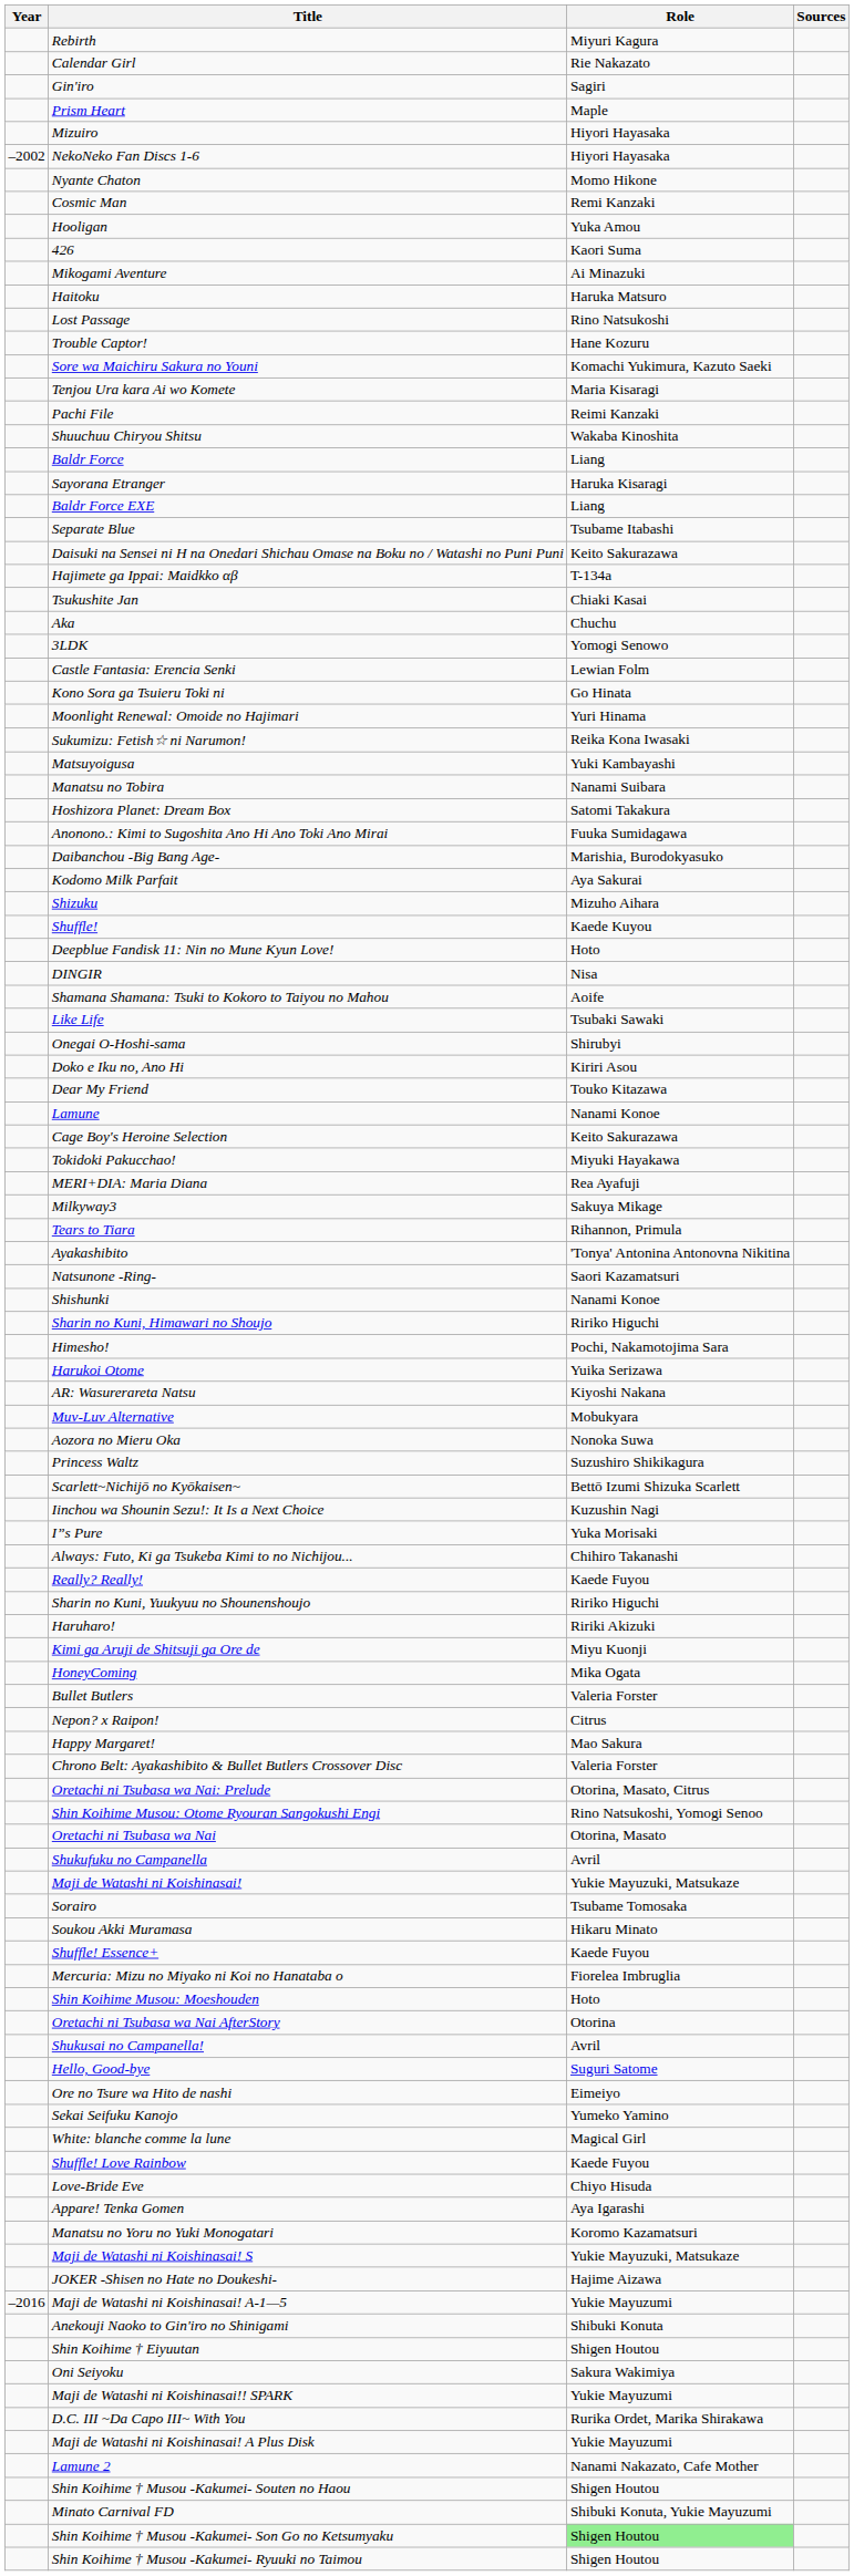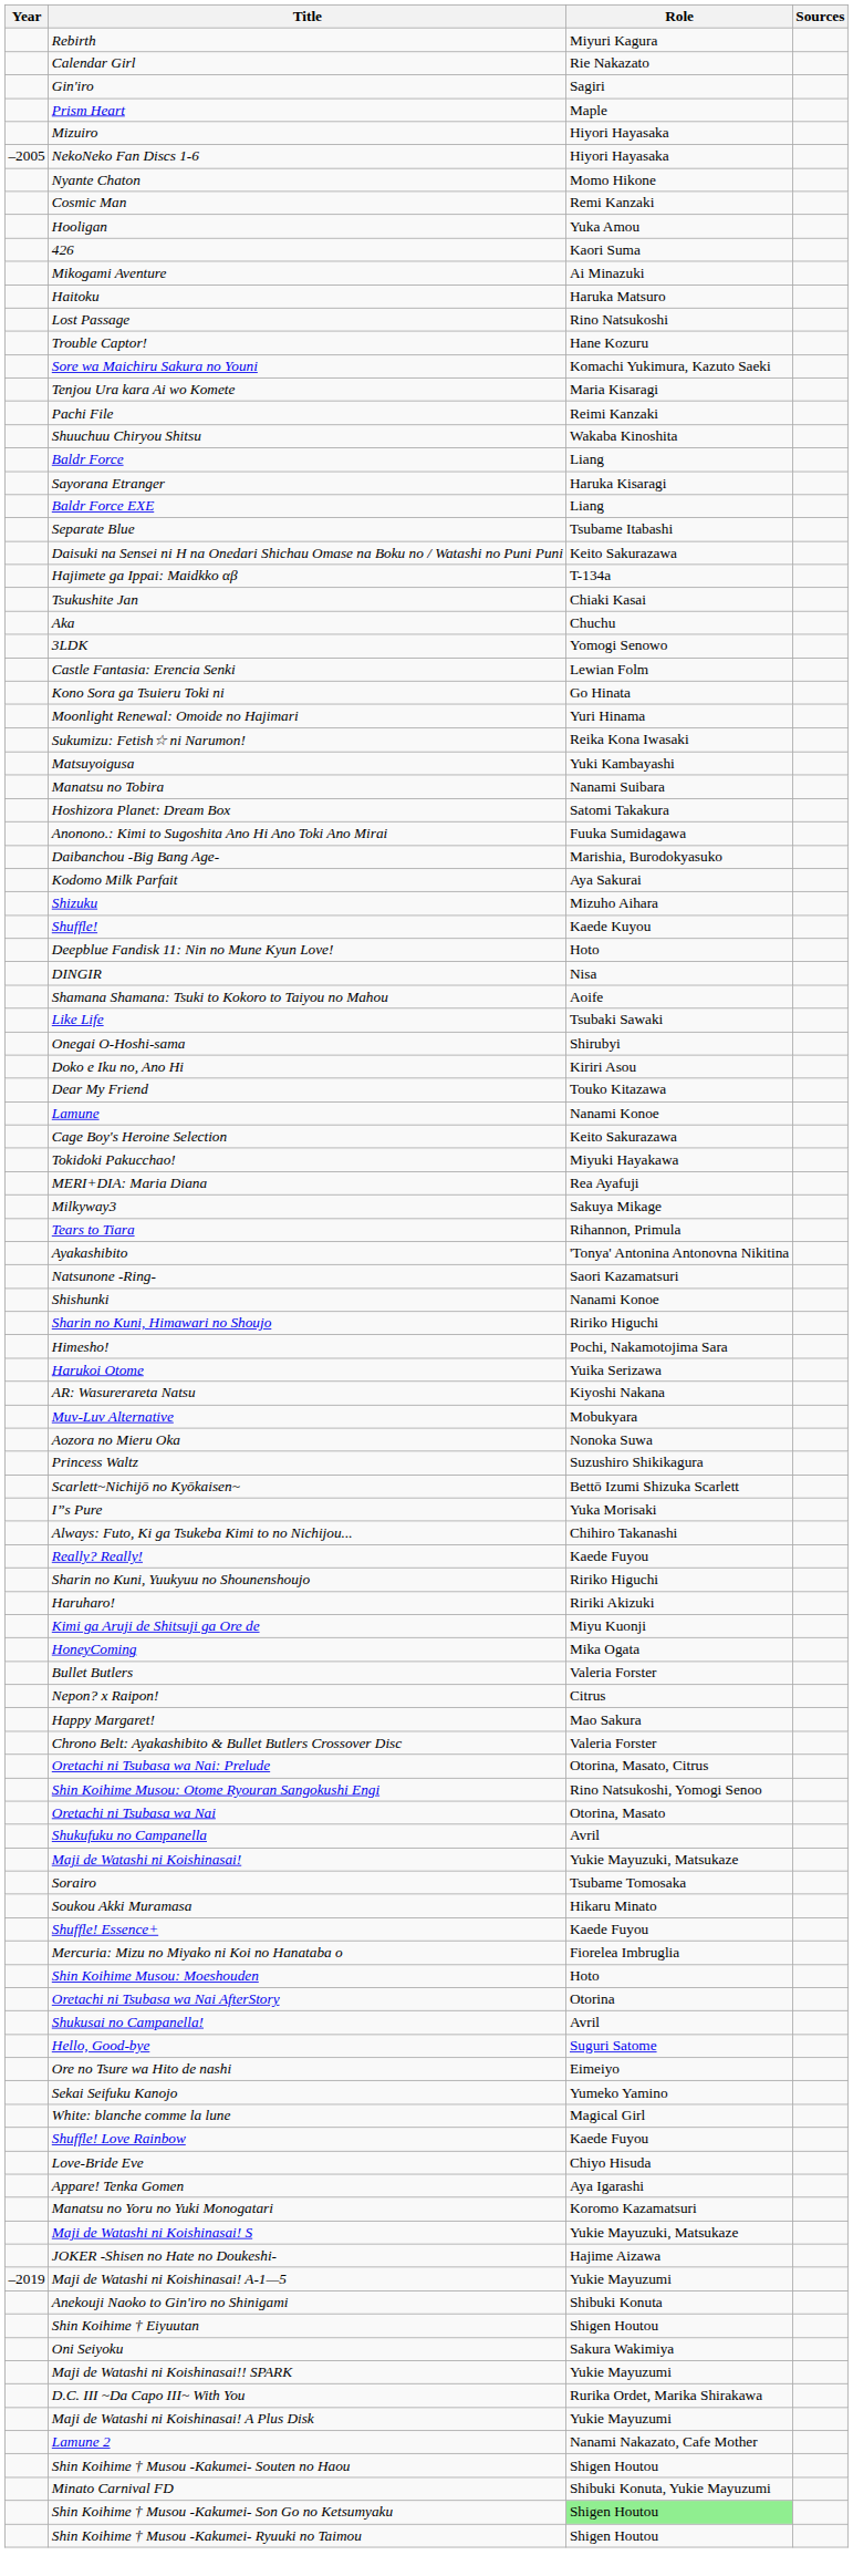 <table class="wikitable sortable plainrowheaders">
 <tr>
 <th>Year</th>
 <th>Title</th>
 <th>Role</th>
 <th class="unsortable">Sources</th>
 </tr>
 <tr>
 <td></td>
 <td><em>Rebirth</em></td>
 <td>Miyuri Kagura</td>
 <td></td>
 </tr>
 <tr>
 <td></td>
 <td><em>Calendar Girl</em></td>
 <td>Rie Nakazato</td>
 <td></td>
 </tr>
 <tr>
 <td></td>
 <td><em>Gin'iro</em></td>
 <td>Sagiri</td>
 <td></td>
 </tr>
 <tr>
 <td></td>
 <td><em><a href='#'>Prism Heart</a></em></td>
 <td>Maple</td>
 <td></td>
 </tr>
 <tr>
 <td></td>
 <td><em>Mizuiro</em></td>
 <td>Hiyori Hayasaka</td>
 <td></td>
 </tr>
 <tr>
-<td>–2002</td>
+<td>–2005</td>
 <td><em>NekoNeko Fan Discs 1-6</em></td>
 <td>Hiyori Hayasaka</td>
 <td></td>
 </tr>
 <tr>
 <td></td>
 <td><em>Nyante Chaton</em></td>
 <td>Momo Hikone</td>
 <td></td>
 </tr>
 <tr>
 <td></td>
 <td><em>Cosmic Man</em></td>
 <td>Remi Kanzaki</td>
 <td></td>
 </tr>
 <tr>
 <td></td>
 <td><em>Hooligan</em></td>
 <td>Yuka Amou</td>
 <td></td>
 </tr>
 <tr>
 <td></td>
 <td><em>426</em></td>
 <td>Kaori Suma</td>
 <td></td>
 </tr>
 <tr>
 <td></td>
 <td><em>Mikogami Aventure</em></td>
 <td>Ai Minazuki</td>
 <td></td>
 </tr>
 <tr>
 <td></td>
 <td><em>Haitoku</em></td>
 <td>Haruka Matsuro</td>
 <td></td>
 </tr>
 <tr>
 <td></td>
 <td><em>Lost Passage</em></td>
 <td>Rino Natsukoshi</td>
 <td></td>
 </tr>
 <tr>
 <td></td>
 <td><em>Trouble Captor!</em></td>
 <td>Hane Kozuru</td>
 <td></td>
 </tr>
 <tr>
 <td></td>
 <td><em><a href='#'>Sore wa Maichiru Sakura no Youni</a></em></td>
 <td>Komachi Yukimura, Kazuto Saeki</td>
 <td></td>
 </tr>
 <tr>
 <td></td>
 <td><em>Tenjou Ura kara Ai wo Komete</em></td>
 <td>Maria Kisaragi</td>
 <td></td>
 </tr>
 <tr>
 <td></td>
 <td><em>Pachi File</em></td>
 <td>Reimi Kanzaki</td>
 <td></td>
 </tr>
 <tr>
 <td></td>
 <td><em>Shuuchuu Chiryou Shitsu</em></td>
 <td>Wakaba Kinoshita</td>
 <td></td>
 </tr>
 <tr>
 <td></td>
 <td><em><a href='#'>Baldr Force</a></em></td>
 <td>Liang</td>
 <td></td>
 </tr>
 <tr>
 <td></td>
 <td><em>Sayorana Etranger</em></td>
 <td>Haruka Kisaragi</td>
 <td></td>
 </tr>
 <tr>
 <td></td>
 <td><em><a href='#'>Baldr Force EXE</a></em></td>
 <td>Liang</td>
 <td></td>
 </tr>
 <tr>
 <td></td>
 <td><em>Separate Blue</em></td>
 <td>Tsubame Itabashi</td>
 <td></td>
 </tr>
 <tr>
 <td></td>
 <td><em>Daisuki na Sensei ni H na Onedari Shichau Omase na Boku no / Watashi no Puni Puni</em></td>
 <td>Keito Sakurazawa</td>
 <td></td>
 </tr>
 <tr>
 <td></td>
 <td><em>Hajimete ga Ippai: Maidkko αβ</em></td>
 <td>T-134a</td>
 <td></td>
 </tr>
 <tr>
 <td></td>
 <td><em>Tsukushite Jan</em></td>
 <td>Chiaki Kasai</td>
 <td></td>
 </tr>
 <tr>
 <td></td>
 <td><em>Aka</em></td>
 <td>Chuchu</td>
 <td></td>
 </tr>
 <tr>
 <td></td>
 <td><em>3LDK</em></td>
 <td>Yomogi Senowo</td>
 <td></td>
 </tr>
 <tr>
 <td></td>
 <td><em>Castle Fantasia: Erencia Senki</em></td>
 <td>Lewian Folm</td>
 <td></td>
 </tr>
 <tr>
 <td></td>
 <td><em>Kono Sora ga Tsuieru Toki ni</em></td>
 <td>Go Hinata</td>
 <td></td>
 </tr>
 <tr>
 <td></td>
 <td><em>Moonlight Renewal: Omoide no Hajimari</em></td>
 <td>Yuri Hinama</td>
 <td></td>
 </tr>
 <tr>
 <td></td>
 <td><em>Sukumizu: Fetish☆ ni Narumon!</em></td>
 <td>Reika Kona Iwasaki</td>
 <td></td>
 </tr>
 <tr>
 <td></td>
 <td><em>Matsuyoigusa</em></td>
 <td>Yuki Kambayashi</td>
 <td></td>
 </tr>
 <tr>
 <td></td>
 <td><em>Manatsu no Tobira</em></td>
 <td>Nanami Suibara</td>
 <td></td>
 </tr>
 <tr>
 <td></td>
 <td><em>Hoshizora Planet: Dream Box</em></td>
 <td>Satomi Takakura</td>
 <td></td>
 </tr>
 <tr>
 <td></td>
 <td><em>Anonono.: Kimi to Sugoshita Ano Hi Ano Toki Ano Mirai</em></td>
 <td>Fuuka Sumidagawa</td>
 <td></td>
 </tr>
 <tr>
 <td></td>
 <td><em>Daibanchou -Big Bang Age-</em></td>
 <td>Marishia, Burodokyasuko</td>
 <td></td>
 </tr>
 <tr>
 <td></td>
 <td><em>Kodomo Milk Parfait</em></td>
 <td>Aya Sakurai</td>
 <td></td>
 </tr>
 <tr>
 <td></td>
 <td><em><a href='#'>Shizuku</a></em></td>
 <td>Mizuho Aihara</td>
 <td></td>
 </tr>
 <tr>
 <td></td>
 <td><em><a href='#'>Shuffle!</a></em></td>
 <td>Kaede Kuyou</td>
 <td></td>
 </tr>
 <tr>
 <td></td>
 <td><em>Deepblue Fandisk 11: Nin no Mune Kyun Love!</em></td>
 <td>Hoto</td>
 <td></td>
 </tr>
 <tr>
 <td></td>
 <td><em>DINGIR</em></td>
 <td>Nisa</td>
 <td></td>
 </tr>
 <tr>
 <td></td>
 <td><em>Shamana Shamana: Tsuki to Kokoro to Taiyou no Mahou</em></td>
 <td>Aoife</td>
 <td></td>
 </tr>
 <tr>
 <td></td>
 <td><em><a href='#'>Like Life</a></em></td>
 <td>Tsubaki Sawaki</td>
 <td></td>
 </tr>
 <tr>
 <td></td>
 <td><em>Onegai O-Hoshi-sama</em></td>
 <td>Shirubyi</td>
 <td></td>
 </tr>
 <tr>
 <td></td>
 <td><em>Doko e Iku no, Ano Hi</em></td>
 <td>Kiriri Asou</td>
 <td></td>
 </tr>
 <tr>
 <td></td>
 <td><em>Dear My Friend</em></td>
 <td>Touko Kitazawa</td>
 <td></td>
 </tr>
 <tr>
 <td></td>
 <td><em><a href='#'>Lamune</a></em></td>
 <td>Nanami Konoe</td>
 <td></td>
 </tr>
 <tr>
 <td></td>
 <td><em>Cage Boy's Heroine Selection</em></td>
 <td>Keito Sakurazawa</td>
 <td></td>
 </tr>
 <tr>
 <td></td>
 <td><em>Tokidoki Pakucchao!</em></td>
 <td>Miyuki Hayakawa</td>
 <td></td>
 </tr>
 <tr>
 <td></td>
 <td><em>MERI+DIA: Maria Diana</em></td>
 <td>Rea Ayafuji</td>
 <td></td>
 </tr>
 <tr>
 <td></td>
 <td><em>Milkyway3</em></td>
 <td>Sakuya Mikage</td>
 <td></td>
 </tr>
 <tr>
 <td></td>
 <td><em><a href='#'>Tears to Tiara</a></em></td>
 <td>Rihannon, Primula</td>
 <td></td>
 </tr>
 <tr>
 <td></td>
 <td><em>Ayakashibito</em></td>
 <td>'Tonya' Antonina Antonovna Nikitina</td>
 <td></td>
 </tr>
 <tr>
 <td></td>
 <td><em>Natsunone -Ring-</em></td>
 <td>Saori Kazamatsuri</td>
 <td></td>
 </tr>
 <tr>
 <td></td>
 <td><em>Shishunki</em></td>
 <td>Nanami Konoe</td>
 <td></td>
 </tr>
 <tr>
 <td></td>
 <td><em><a href='#'>Sharin no Kuni, Himawari no Shoujo</a></em></td>
 <td>Ririko Higuchi</td>
 <td></td>
 </tr>
 <tr>
 <td></td>
 <td><em>Himesho!</em></td>
 <td>Pochi, Nakamotojima Sara</td>
 <td></td>
 </tr>
 <tr>
 <td></td>
 <td><em><a href='#'>Harukoi Otome</a></em></td>
 <td>Yuika Serizawa</td>
 <td></td>
 </tr>
 <tr>
 <td></td>
 <td><em>AR: Wasurerareta Natsu</em></td>
 <td>Kiyoshi Nakana</td>
 <td></td>
 </tr>
 <tr>
 <td></td>
 <td><em><a href='#'>Muv-Luv Alternative</a></em></td>
 <td>Mobukyara</td>
 <td></td>
 </tr>
 <tr>
 <td></td>
 <td><em>Aozora no Mieru Oka</em></td>
 <td>Nonoka Suwa</td>
 <td></td>
 </tr>
 <tr>
 <td></td>
 <td><em>Princess Waltz</em></td>
 <td>Suzushiro Shikikagura</td>
 <td></td>
 </tr>
 <tr>
 <td></td>
 <td><em>Scarlett~Nichijō no Kyōkaisen~</em></td>
 <td>Bettō Izumi Shizuka Scarlett</td>
 <td></td>
 </tr>
 <tr>
 <td></td>
-<td><em>Iinchou wa Shounin Sezu!: It Is a Next Choice</em></td>
-<td>Kuzushin Nagi</td>
-<td></td>
-</tr>
-<tr>
-<td></td>
 <td><em>I”s Pure</em></td>
 <td>Yuka Morisaki</td>
 <td></td>
 </tr>
 <tr>
 <td></td>
 <td><em>Always: Futo, Ki ga Tsukeba Kimi to no Nichijou...</em></td>
 <td>Chihiro Takanashi</td>
 <td></td>
 </tr>
 <tr>
 <td></td>
 <td><em><a href='#'>Really? Really!</a></em></td>
 <td>Kaede Fuyou</td>
 <td></td>
 </tr>
 <tr>
 <td></td>
 <td><em>Sharin no Kuni, Yuukyuu no Shounenshoujo</em></td>
 <td>Ririko Higuchi</td>
 <td></td>
 </tr>
 <tr>
 <td></td>
 <td><em>Haruharo!</em></td>
 <td>Ririki Akizuki</td>
 <td></td>
 </tr>
 <tr>
 <td></td>
 <td><em><a href='#'>Kimi ga Aruji de Shitsuji ga Ore de</a></em></td>
 <td>Miyu Kuonji</td>
 <td></td>
 </tr>
 <tr>
 <td></td>
 <td><em><a href='#'>HoneyComing</a></em></td>
 <td>Mika Ogata</td>
 <td></td>
 </tr>
 <tr>
 <td></td>
 <td><em>Bullet Butlers</em></td>
 <td>Valeria Forster</td>
 <td></td>
 </tr>
 <tr>
 <td></td>
 <td><em>Nepon? x Raipon!</em></td>
 <td>Citrus</td>
 <td></td>
 </tr>
 <tr>
 <td></td>
 <td><em>Happy Margaret!</em></td>
 <td>Mao Sakura</td>
 <td></td>
 </tr>
 <tr>
 <td></td>
 <td><em>Chrono Belt: Ayakashibito & Bullet Butlers Crossover Disc</em></td>
 <td>Valeria Forster</td>
 <td></td>
 </tr>
 <tr>
 <td></td>
 <td><em><a href='#'>Oretachi ni Tsubasa wa Nai: Prelude</a></em></td>
 <td>Otorina, Masato, Citrus</td>
 <td></td>
 </tr>
 <tr>
 <td></td>
 <td><em><a href='#'>Shin Koihime Musou: Otome Ryouran Sangokushi Engi</a></em></td>
 <td>Rino Natsukoshi, Yomogi Senoo</td>
 <td></td>
 </tr>
 <tr>
 <td></td>
 <td><em><a href='#'>Oretachi ni Tsubasa wa Nai</a></em></td>
 <td>Otorina, Masato</td>
 <td></td>
 </tr>
 <tr>
 <td></td>
 <td><em><a href='#'>Shukufuku no Campanella</a></em></td>
 <td>Avril</td>
 <td></td>
 </tr>
 <tr>
 <td></td>
 <td><em><a href='#'>Maji de Watashi ni Koishinasai!</a></em></td>
 <td>Yukie Mayuzuki, Matsukaze</td>
 <td></td>
 </tr>
 <tr>
 <td></td>
 <td><em>Sorairo</em></td>
 <td>Tsubame Tomosaka</td>
 <td></td>
 </tr>
 <tr>
 <td></td>
 <td><em>Soukou Akki Muramasa</em></td>
 <td>Hikaru Minato</td>
 <td></td>
 </tr>
 <tr>
 <td></td>
 <td><em><a href='#'>Shuffle! Essence+</a></em></td>
 <td>Kaede Fuyou</td>
 <td></td>
 </tr>
 <tr>
 <td></td>
 <td><em>Mercuria: Mizu no Miyako ni Koi no Hanataba o</em></td>
 <td>Fiorelea Imbruglia</td>
 <td></td>
 </tr>
 <tr>
 <td></td>
 <td><em><a href='#'>Shin Koihime Musou: Moeshouden</a></em></td>
 <td>Hoto</td>
 <td></td>
 </tr>
 <tr>
 <td></td>
 <td><em><a href='#'>Oretachi ni Tsubasa wa Nai AfterStory</a></em></td>
 <td>Otorina</td>
 <td></td>
 </tr>
 <tr>
 <td></td>
 <td><em><a href='#'>Shukusai no Campanella!</a></em></td>
 <td>Avril</td>
 <td></td>
 </tr>
 <tr>
 <td></td>
 <td><em><a href='#'>Hello, Good-bye</a></em></td>
 <td><a href='#'>Suguri Satome</a></td>
 <td></td>
 </tr>
 <tr>
 <td></td>
 <td><em>Ore no Tsure wa Hito de nashi</em></td>
 <td>Eimeiyo</td>
 <td></td>
 </tr>
 <tr>
 <td></td>
 <td><em>Sekai Seifuku Kanojo</em></td>
 <td>Yumeko Yamino</td>
 <td></td>
 </tr>
 <tr>
 <td></td>
 <td><em>White: blanche comme la lune</em></td>
 <td>Magical Girl</td>
 <td></td>
 </tr>
 <tr>
 <td></td>
 <td><em><a href='#'>Shuffle! Love Rainbow</a></em></td>
 <td>Kaede Fuyou</td>
 <td></td>
 </tr>
 <tr>
 <td></td>
 <td><em>Love-Bride Eve</em></td>
 <td>Chiyo Hisuda</td>
 <td></td>
 </tr>
 <tr>
 <td></td>
 <td><em>Appare! Tenka Gomen</em></td>
 <td>Aya Igarashi</td>
 <td></td>
 </tr>
 <tr>
 <td></td>
 <td><em>Manatsu no Yoru no Yuki Monogatari</em></td>
 <td>Koromo Kazamatsuri</td>
 <td></td>
 </tr>
 <tr>
 <td></td>
 <td><em><a href='#'>Maji de Watashi ni Koishinasai! S</a></em></td>
 <td>Yukie Mayuzuki, Matsukaze</td>
 <td></td>
 </tr>
 <tr>
 <td></td>
 <td><em>JOKER -Shisen no Hate no Doukeshi-</em></td>
 <td>Hajime Aizawa</td>
 <td></td>
 </tr>
 <tr>
-<td>–2016</td>
+<td>–2019</td>
 <td><em>Maji de Watashi ni Koishinasai! A-1—5</em></td>
 <td>Yukie Mayuzumi</td>
 <td></td>
 </tr>
 <tr>
 <td></td>
 <td><em>Anekouji Naoko to Gin'iro no Shinigami</em></td>
 <td>Shibuki Konuta</td>
 <td></td>
 </tr>
 <tr>
 <td></td>
 <td><em>Shin Koihime † Eiyuutan</em></td>
 <td>Shigen Houtou</td>
 <td></td>
 </tr>
 <tr>
 <td></td>
 <td><em>Oni Seiyoku</em></td>
 <td>Sakura Wakimiya</td>
 <td></td>
 </tr>
 <tr>
 <td></td>
 <td><em>Maji de Watashi ni Koishinasai!! SPARK</em></td>
 <td>Yukie Mayuzumi</td>
 <td></td>
 </tr>
 <tr>
 <td></td>
 <td><em>D.C. III ~Da Capo III~ With You</em></td>
 <td>Rurika Ordet, Marika Shirakawa</td>
 <td></td>
 </tr>
 <tr>
 <td></td>
 <td><em>Maji de Watashi ni Koishinasai! A Plus Disk</em></td>
 <td>Yukie Mayuzumi</td>
 <td></td>
 </tr>
 <tr>
 <td></td>
 <td><em><a href='#'>Lamune 2</a></em></td>
 <td>Nanami Nakazato, Cafe Mother</td>
 <td></td>
 </tr>
 <tr>
 <td></td>
 <td><em>Shin Koihime † Musou -Kakumei- Souten no Haou</em></td>
 <td>Shigen Houtou</td>
 <td></td>
 </tr>
 <tr>
 <td></td>
 <td><em>Minato Carnival FD</em></td>
 <td>Shibuki Konuta, Yukie Mayuzumi</td>
 <td></td>
 </tr>
 <tr>
 <td></td>
 <td><em>Shin Koihime † Musou -Kakumei- Son Go no Ketsumyaku</em></td>
 <td style="background: lightgreen;">Shigen Houtou</td>
 <td></td>
 </tr>
 <tr>
 <td></td>
 <td><em>Shin Koihime † Musou -Kakumei- Ryuuki no Taimou</em></td>
 <td>Shigen Houtou</td>
 <td></td>
 </tr>
 </table>
